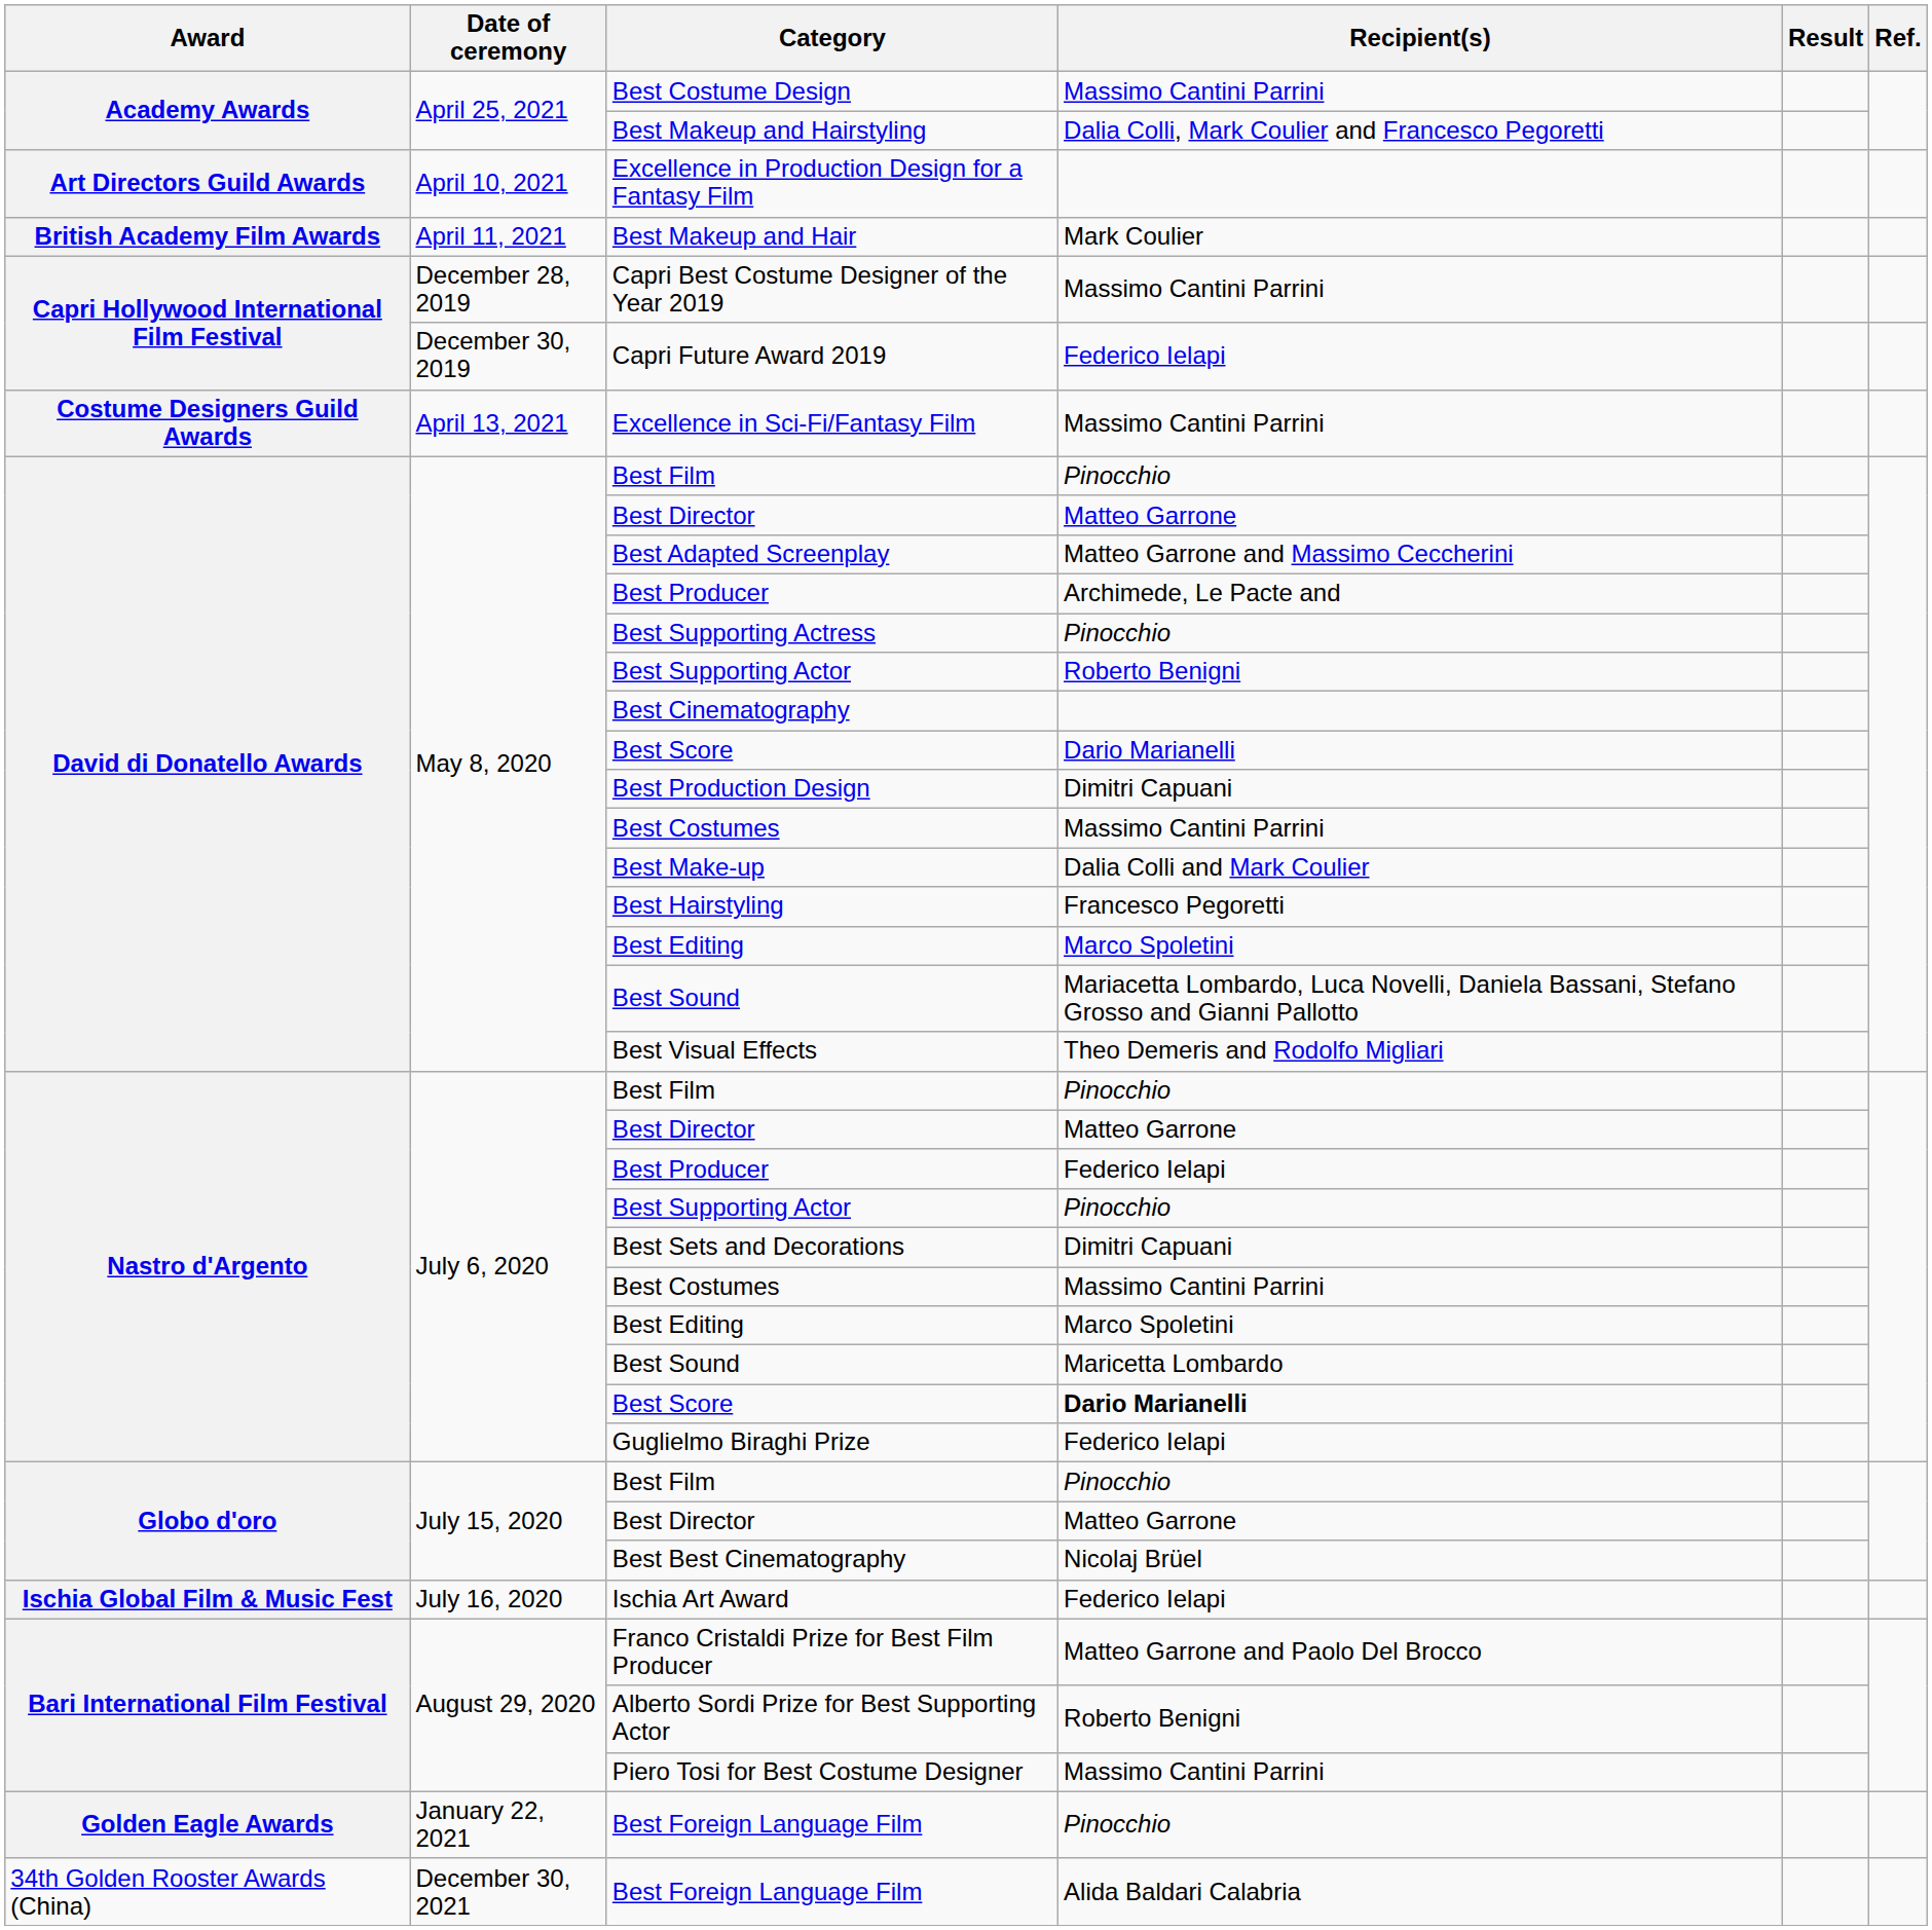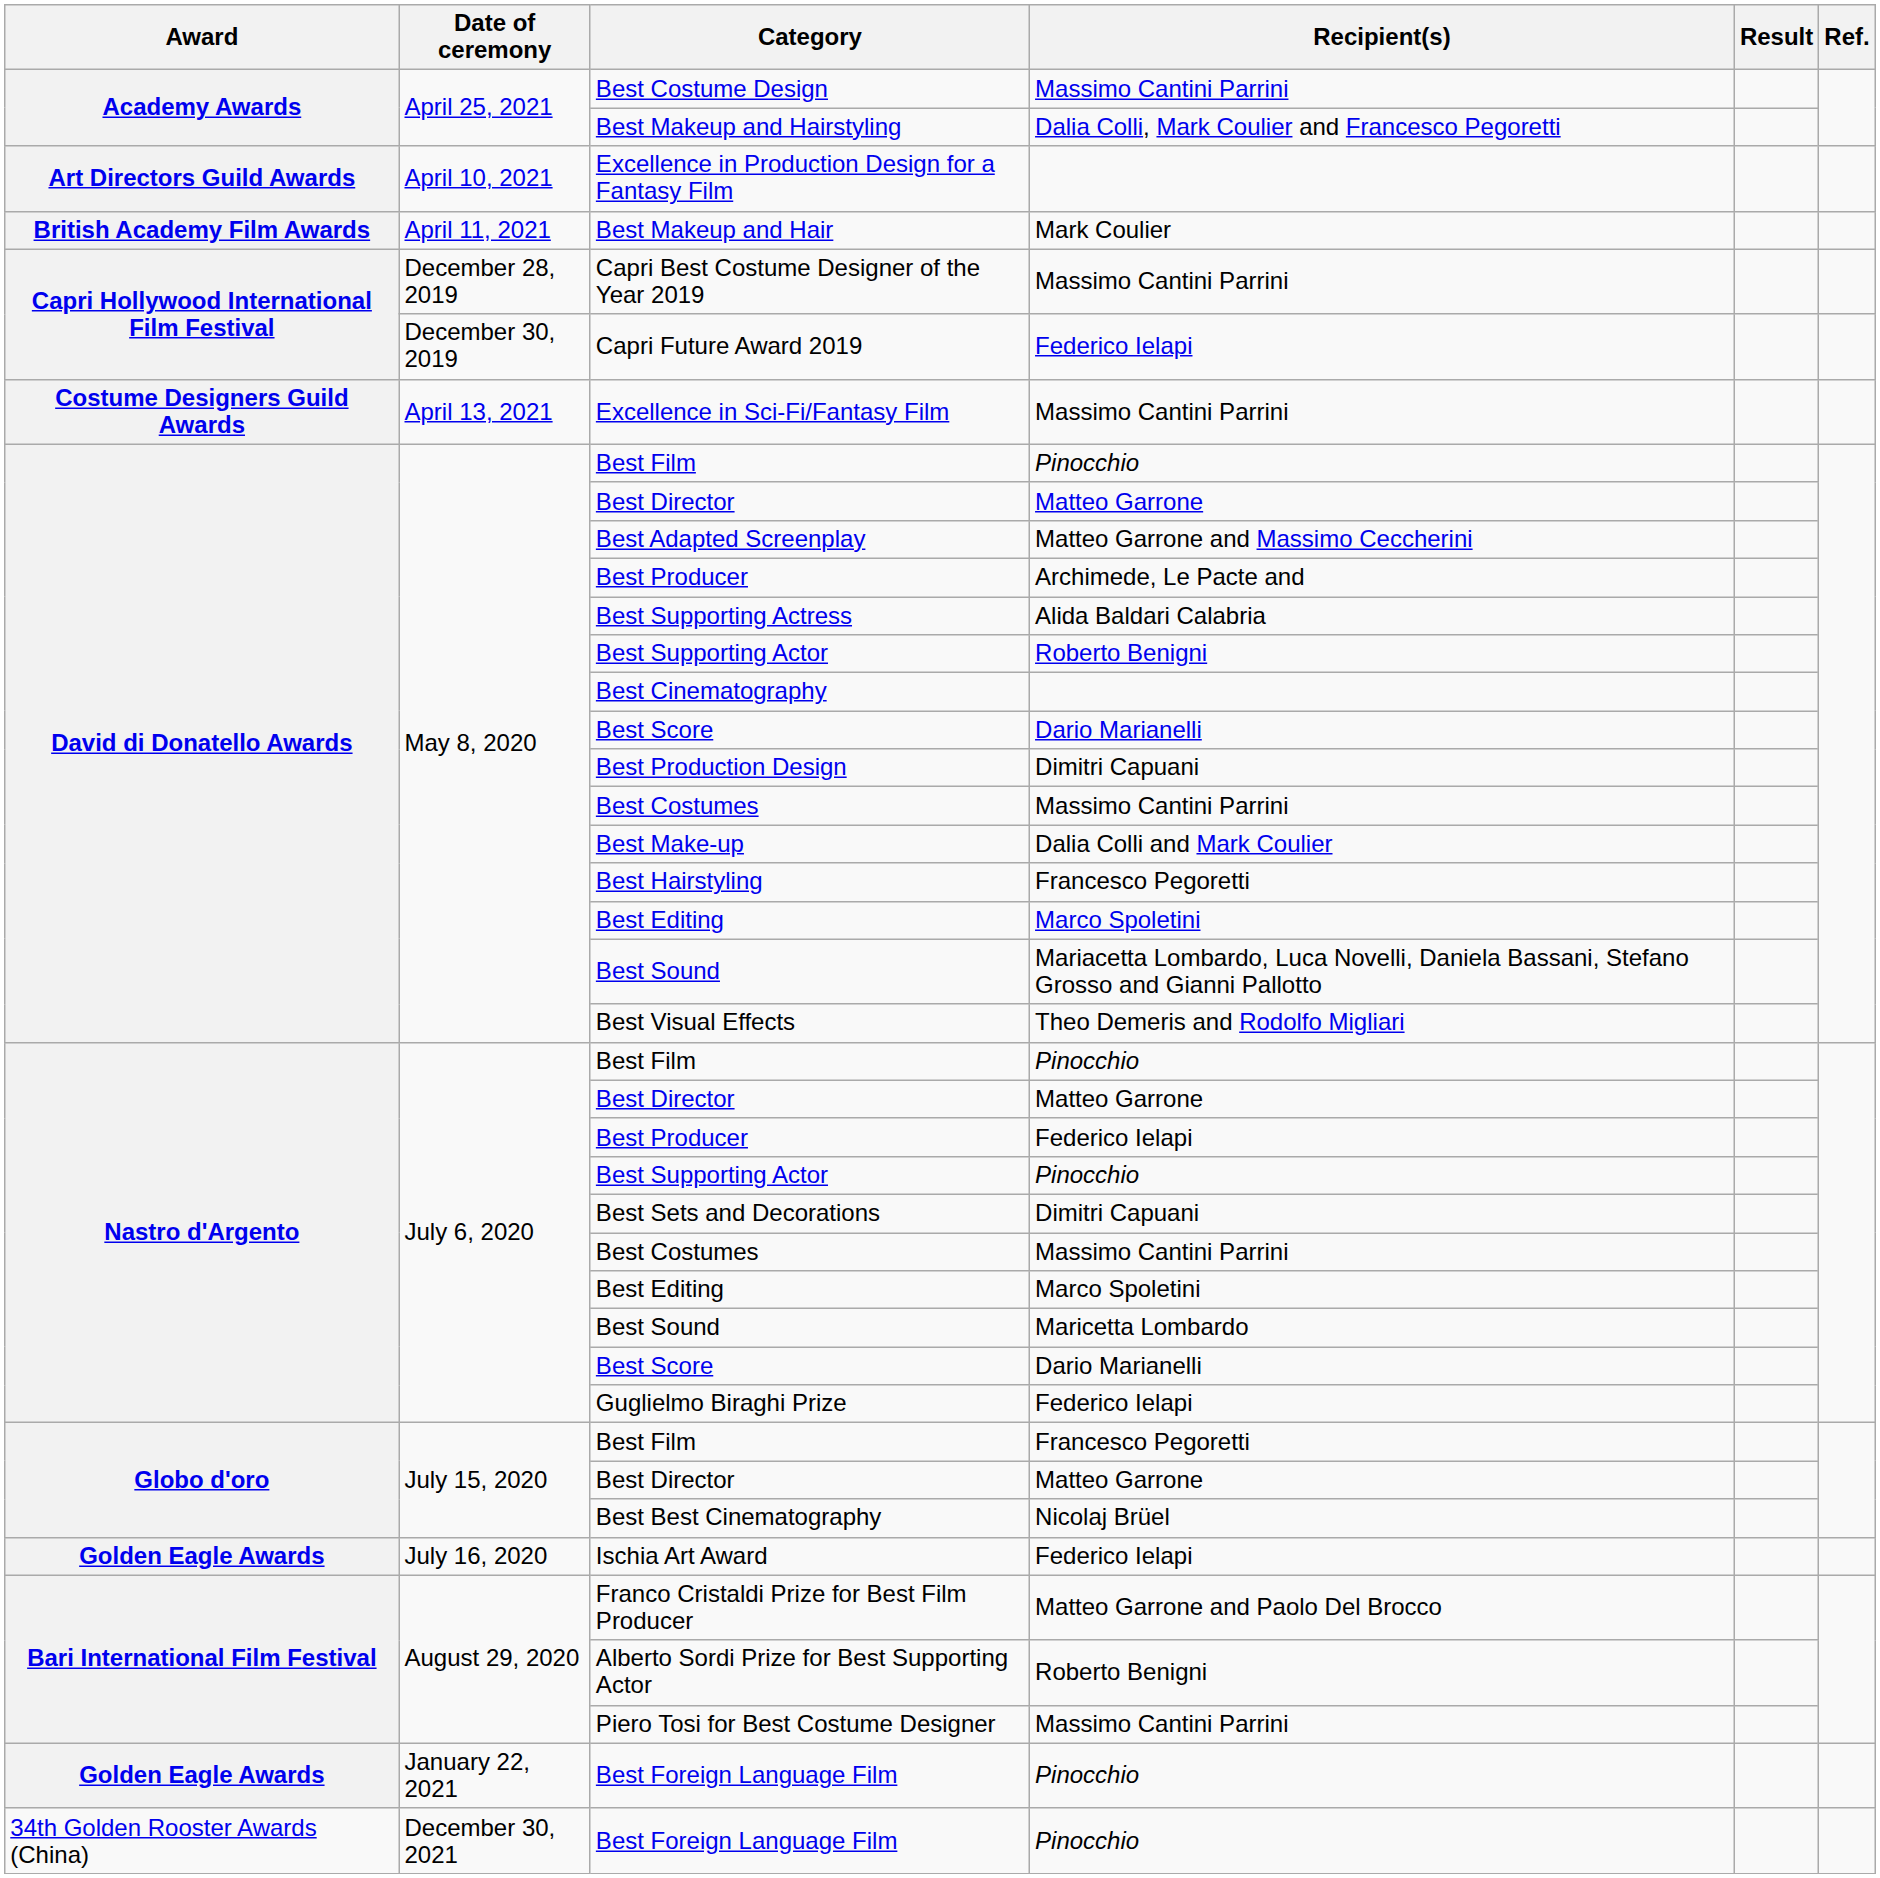 <table class="wikitable plainrowheaders sortable">
 <tr>
 <th scope="col">Award</th>
 <th scope="col">Date of ceremony</th>
 <th scope="col">Category</th>
 <th scope="col">Recipient(s)</th>
 <th scope="col">Result</th>
 <th scope="col">Ref.</th>
 </tr>
 <tr>
 <th rowspan="2" scope="row"><a href='#'>Academy Awards</a></th>
 <td rowspan="2"><a href='#'>April 25, 2021</a></td>
 <td><a href='#'>Best Costume Design</a></td>
 <td><a href='#'>Massimo Cantini Parrini</a></td>
 <td></td>
 <td rowspan="2" style="text-align:center;"></td>
 </tr>
 <tr>
 <td><a href='#'>Best Makeup and Hairstyling</a></td>
 <td><a href='#'>Dalia Colli</a>, <a href='#'>Mark Coulier</a> and <a href='#'>Francesco Pegoretti</a></td>
 <td></td>
 </tr>
 <tr>
 <th scope="row"><a href='#'>Art Directors Guild Awards</a></th>
 <td><a href='#'>April 10, 2021</a></td>
 <td><a href='#'>Excellence in Production Design for a Fantasy Film</a></td>
 <td></td>
 <td></td>
 <td style="text-align:center;"></td>
 </tr>
 <tr>
 <th scope="row"><a href='#'>British Academy Film Awards</a></th>
 <td><a href='#'>April 11, 2021</a></td>
 <td><a href='#'>Best Makeup and Hair</a></td>
 <td>Mark Coulier</td>
 <td></td>
 <td style="text-align:center;"></td>
 </tr>
 <tr>
 <th rowspan="2" scope="row"><a href='#'>Capri Hollywood International Film Festival</a></th>
 <td>December 28, 2019</td>
 <td>Capri Best Costume Designer of the Year 2019</td>
 <td>Massimo Cantini Parrini</td>
 <td></td>
 <td style="text-align:center;"></td>
 </tr>
 <tr>
 <td>December 30, 2019</td>
 <td>Capri Future Award 2019</td>
 <td><a href='#'>Federico Ielapi</a></td>
 <td></td>
 <td style="text-align:center;"></td>
 </tr>
 <tr>
 <th rowspan="1" scope="row"><a href='#'>Costume Designers Guild Awards</a></th>
 <td><a href='#'>April 13, 2021</a></td>
 <td><a href='#'>Excellence in Sci-Fi/Fantasy Film</a></td>
 <td>Massimo Cantini Parrini</td>
 <td></td>
 <td style="text-align:center;"></td>
 </tr>
 <tr>
 <th rowspan="15" scope="row"><a href='#'>David di Donatello Awards</a></th>
 <td rowspan="15">May 8, 2020</td>
 <td><a href='#'>Best Film</a></td>
 <td><em>Pinocchio</em></td>
 <td></td>
 <td rowspan="15" style="text-align:center;"></td>
 </tr>
 <tr>
 <td><a href='#'>Best Director</a></td>
 <td><a href='#'>Matteo Garrone</a></td>
 <td></td>
 </tr>
 <tr>
 <td><a href='#'>Best Adapted Screenplay</a></td>
 <td>Matteo Garrone and <a href='#'>Massimo Ceccherini</a></td>
 <td></td>
 </tr>
 <tr>
 <td><a href='#'>Best Producer</a></td>
 <td>Archimede, Le Pacte and </td>
 <td></td>
 </tr>
 <tr>
 <td><a href='#'>Best Supporting Actress</a></td>
-<td><em>Pinocchio</em></td>
+<td>Alida Baldari Calabria</td>
 <td></td>
 </tr>
 <tr>
 <td><a href='#'>Best Supporting Actor</a></td>
 <td><a href='#'>Roberto Benigni</a></td>
 <td></td>
 </tr>
 <tr>
 <td><a href='#'>Best Cinematography</a></td>
 <td></td>
 <td></td>
 </tr>
 <tr>
 <td><a href='#'>Best Score</a></td>
 <td><a href='#'>Dario Marianelli</a></td>
 <td></td>
 </tr>
 <tr>
 <td><a href='#'>Best Production Design</a></td>
 <td>Dimitri Capuani</td>
 <td></td>
 </tr>
 <tr>
 <td><a href='#'>Best Costumes</a></td>
 <td>Massimo Cantini Parrini</td>
 <td></td>
 </tr>
 <tr>
 <td><a href='#'>Best Make-up</a></td>
 <td>Dalia Colli and <a href='#'>Mark Coulier</a></td>
 <td></td>
 </tr>
 <tr>
 <td><a href='#'>Best Hairstyling</a></td>
 <td>Francesco Pegoretti</td>
 <td></td>
 </tr>
 <tr>
 <td><a href='#'>Best Editing</a></td>
 <td><a href='#'>Marco Spoletini</a></td>
 <td></td>
 </tr>
 <tr>
 <td><a href='#'>Best Sound</a></td>
 <td>Mariacetta Lombardo, Luca Novelli, Daniela Bassani, Stefano Grosso and Gianni Pallotto</td>
 <td></td>
 </tr>
 <tr>
 <td>Best Visual Effects</td>
 <td>Theo Demeris and <a href='#'>Rodolfo Migliari</a></td>
 <td></td>
 </tr>
 <tr>
 <th rowspan="10" scope="row"><a href='#'>Nastro d'Argento</a></th>
 <td rowspan="10">July 6, 2020</td>
 <td>Best Film</td>
 <td><em>Pinocchio</em></td>
 <td></td>
 <td rowspan="10" style="text-align:center;"></td>
 </tr>
 <tr>
 <td><a href='#'>Best Director</a></td>
 <td>Matteo Garrone</td>
 <td></td>
 </tr>
 <tr>
 <td><a href='#'>Best Producer</a></td>
 <td>Federico Ielapi</td>
 <td></td>
 </tr>
 <tr>
 <td><a href='#'>Best Supporting Actor</a></td>
 <td><em>Pinocchio</em></td>
 <td></td>
 </tr>
 <tr>
 <td>Best Sets and Decorations</td>
 <td>Dimitri Capuani</td>
 <td></td>
 </tr>
 <tr>
 <td>Best Costumes</td>
 <td>Massimo Cantini Parrini</td>
 <td></td>
 </tr>
 <tr>
 <td>Best Editing</td>
 <td>Marco Spoletini</td>
 <td></td>
 </tr>
 <tr>
 <td>Best Sound</td>
 <td>Maricetta Lombardo</td>
 <td></td>
 </tr>
 <tr>
 <td><a href='#'>Best Score</a></td>
-<td><strong>Dario Marianelli</strong></td>
+<td>Dario Marianelli</td>
 <td></td>
 </tr>
 <tr>
 <td>Guglielmo Biraghi Prize</td>
 <td>Federico Ielapi</td>
 <td></td>
 </tr>
 <tr>
 <th rowspan="3" scope="row"><a href='#'>Globo d'oro</a></th>
 <td rowspan="3">July 15, 2020</td>
 <td>Best Film</td>
-<td><em>Pinocchio</em></td>
+<td>Francesco Pegoretti</td>
 <td></td>
 <td rowspan="3" style="text-align:center;"><br></td>
 </tr>
 <tr>
 <td>Best Director</td>
 <td>Matteo Garrone</td>
 <td></td>
 </tr>
 <tr>
 <td>Best Best Cinematography</td>
 <td>Nicolaj Brüel</td>
 <td></td>
 </tr>
 <tr>
-<th rowspan="1" scope="row"><a href='#'>Ischia Global Film & Music Fest</a></th>
+<th rowspan="1" scope="row"><a href='#'>Golden Eagle Awards</a></th>
 <td rowspan="1">July 16, 2020</td>
 <td>Ischia Art Award</td>
 <td>Federico Ielapi</td>
 <td></td>
 <td style="text-align:center;"></td>
 </tr>
 <tr>
 <th rowspan="3" scope="row"><a href='#'>Bari International Film Festival</a></th>
 <td rowspan="3">August 29, 2020</td>
 <td>Franco Cristaldi Prize for Best Film Producer</td>
 <td>Matteo Garrone and Paolo Del Brocco</td>
 <td></td>
 <td rowspan="3" style="text-align:center;"></td>
 </tr>
 <tr>
 <td>Alberto Sordi Prize for Best Supporting Actor</td>
 <td>Roberto Benigni</td>
 <td></td>
 </tr>
 <tr>
 <td>Piero Tosi for Best Costume Designer</td>
 <td>Massimo Cantini Parrini</td>
 <td></td>
 </tr>
 <tr>
 <th rowspan="1" scope="row"><a href='#'>Golden Eagle Awards</a></th>
 <td>January 22, 2021</td>
 <td><a href='#'>Best Foreign Language Film</a></td>
 <td><em>Pinocchio</em></td>
 <td></td>
 <td style="text-align:center;"></td>
 </tr>
 <tr>
 <td rowspan="1" scope="row"><a href='#'>34th Golden Rooster Awards</a> (China)</td>
 <td>December 30, 2021</td>
 <td><a href='#'>Best Foreign Language Film</a></td>
-<td>Alida Baldari Calabria</td>
+<td><em>Pinocchio</em></td>
 <td></td>
 <td style="text-align:center;"></td>
 </tr>
 </table>
